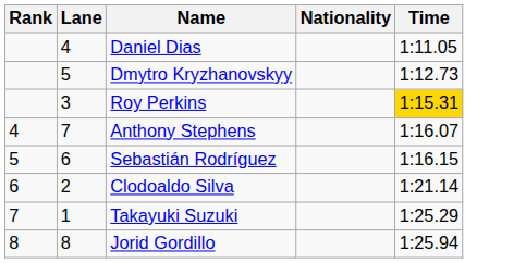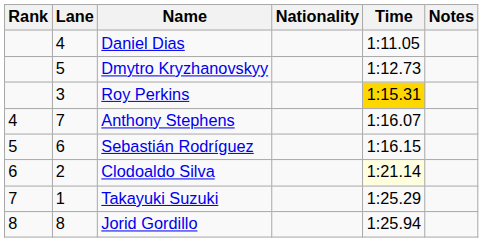 <table class="wikitable">
 <tr>
 <th>Rank</th>
 <th>Lane</th>
 <th>Name</th>
 <th>Nationality</th>
 <th>Time</th>
+<th>Notes</th>
 </tr>
 <tr>
 <td></td>
 <td>4</td>
 <td><a href='#'>Daniel Dias</a></td>
 <td></td>
 <td>1:11.05</td>
+<td></td>
 </tr>
 <tr>
 <td></td>
 <td>5</td>
 <td><a href='#'>Dmytro Kryzhanovskyy</a></td>
 <td></td>
 <td>1:12.73</td>
+<td></td>
 </tr>
 <tr>
 <td></td>
 <td>3</td>
 <td><a href='#'>Roy Perkins</a></td>
 <td></td>
 <td style="background: gold;">1:15.31</td>
+<td></td>
 </tr>
 <tr>
 <td>4</td>
 <td>7</td>
 <td><a href='#'>Anthony Stephens</a></td>
 <td></td>
 <td>1:16.07</td>
+<td></td>
 </tr>
 <tr>
 <td>5</td>
 <td>6</td>
 <td><a href='#'>Sebastián Rodríguez</a></td>
 <td></td>
 <td>1:16.15</td>
+<td></td>
 </tr>
 <tr>
 <td>6</td>
 <td>2</td>
 <td><a href='#'>Clodoaldo Silva</a></td>
 <td></td>
-<td>1:21.14</td>
+<td style="background: lightyellow;">1:21.14</td>
+<td></td>
 </tr>
 <tr>
 <td>7</td>
 <td>1</td>
 <td><a href='#'>Takayuki Suzuki</a></td>
 <td></td>
 <td>1:25.29</td>
+<td></td>
 </tr>
 <tr>
 <td>8</td>
 <td>8</td>
 <td><a href='#'>Jorid Gordillo</a></td>
 <td></td>
 <td>1:25.94</td>
+<td></td>
 </tr>
 </table>
